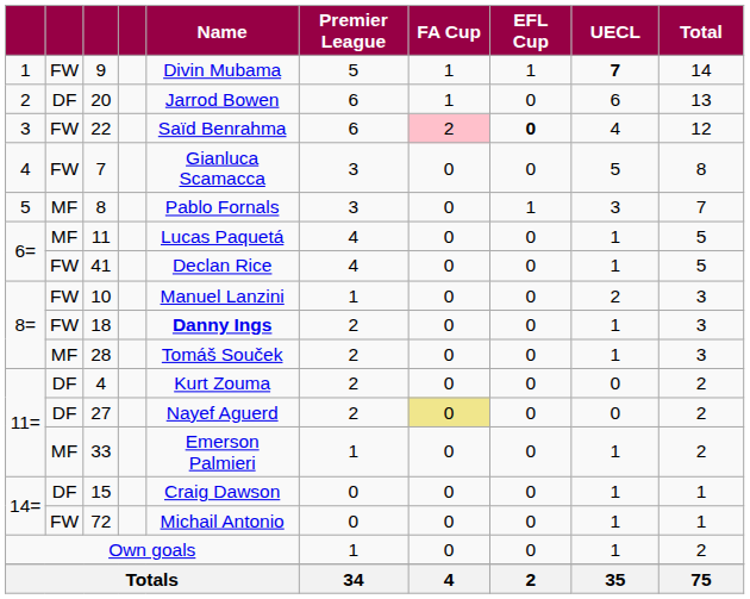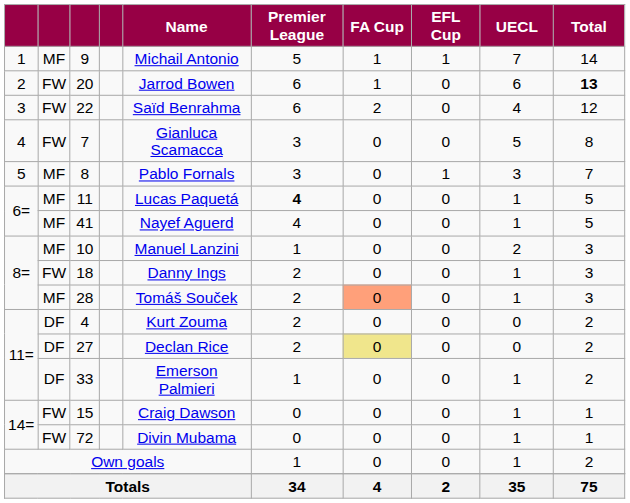 <table class="wikitable sortable" style="font-size: 95%; text-align: center;">
 <tr>
 <th style="width:25px; background:#970045; color:white;"></th>
 <th style="width:25px; background:#970045; color:white;"></th>
 <th style="width:25px; background:#970045; color:white;"></th>
 <th style="width:25px; background:#970045; color:white;"></th>
 <th style="width:150px; background:#970045; color:white;">Name</th>
 <th style="width:100px; background:#970045; color:white;">Premier League</th>
 <th style="width:80px; background:#970045; color:white;">FA Cup</th>
 <th style="width:80px; background:#970045; color:white;">EFL Cup</th>
 <th style="width:80px; background:#970045; color:white;">UECL</th>
 <th style="width:80px; background:#970045; color:white;"><strong>Total</strong></th>
 </tr>
 <tr>
 <td>1</td>
-<td>FW</td>
+<td>MF</td>
 <td>9</td>
 <td></td>
-<td data-sort-value="Mubama, Divin"><a href='#'>Divin Mubama</a></td>
+<td data-sort-value="Antonio, Michail"><a href='#'>Michail Antonio</a></td>
 <td>5</td>
 <td>1</td>
 <td>1</td>
-<td><strong>7</strong></td>
+<td>7</td>
 <td>14</td>
 </tr>
 <tr>
 <td>2</td>
-<td>DF</td>
+<td>FW</td>
 <td>20</td>
 <td></td>
 <td data-sort-value="Bowen, Jarrod"><a href='#'>Jarrod Bowen</a></td>
 <td>6</td>
 <td>1</td>
 <td>0</td>
 <td>6</td>
-<td>13</td>
+<td><strong>13</strong></td>
 </tr>
 <tr>
 <td>3</td>
 <td>FW</td>
 <td>22</td>
 <td></td>
 <td data-sort-value="Benrahma, Saïd"><a href='#'>Saïd Benrahma</a></td>
 <td>6</td>
-<td style="background: pink;">2</td>
-<td><strong>0</strong></td>
+<td>2</td>
+<td>0</td>
 <td>4</td>
 <td>12</td>
 </tr>
 <tr>
 <td>4</td>
 <td>FW</td>
 <td>7</td>
 <td></td>
 <td data-sort-value="Scamacca, Gianluca"><a href='#'>Gianluca Scamacca</a></td>
 <td>3</td>
 <td>0</td>
 <td>0</td>
 <td>5</td>
 <td>8</td>
 </tr>
 <tr>
 <td>5</td>
 <td>MF</td>
 <td>8</td>
 <td></td>
 <td data-sort-value="Fornals, Pablo"><a href='#'>Pablo Fornals</a></td>
 <td>3</td>
 <td>0</td>
 <td>1</td>
 <td>3</td>
 <td>7</td>
 </tr>
 <tr>
 <td rowspan="2">6=</td>
 <td>MF</td>
 <td>11</td>
 <td></td>
 <td data-sort-value="Paquetá, Lucas"><a href='#'>Lucas Paquetá</a></td>
-<td>4</td>
+<td><strong>4</strong></td>
 <td>0</td>
 <td>0</td>
 <td>1</td>
 <td>5</td>
 </tr>
 <tr>
-<td>FW</td>
+<td>MF</td>
 <td>41</td>
 <td></td>
-<td data-sort-value="Rice, Declan"><a href='#'>Declan Rice</a></td>
+<td data-sort-value="Aguerd, Nayef"><a href='#'>Nayef Aguerd</a></td>
 <td>4</td>
 <td>0</td>
 <td>0</td>
 <td>1</td>
 <td>5</td>
 </tr>
 <tr>
 <td rowspan="3">8=</td>
-<td>FW</td>
+<td>MF</td>
 <td>10</td>
 <td></td>
 <td data-sort-value="Lanzini, Manuel"><a href='#'>Manuel Lanzini</a></td>
 <td>1</td>
 <td>0</td>
 <td>0</td>
 <td>2</td>
 <td>3</td>
 </tr>
 <tr>
 <td>FW</td>
 <td>18</td>
 <td></td>
-<td data-sort-value="Ings, Danny"><strong><a href='#'>Danny Ings</a></strong></td>
+<td data-sort-value="Ings, Danny"><a href='#'>Danny Ings</a></td>
 <td>2</td>
 <td>0</td>
 <td>0</td>
 <td>1</td>
 <td>3</td>
 </tr>
 <tr>
 <td>MF</td>
 <td>28</td>
 <td></td>
 <td data-sort-value="Souček, Tomáš"><a href='#'>Tomáš Souček</a></td>
 <td>2</td>
-<td>0</td>
+<td style="background: lightsalmon;">0</td>
 <td>0</td>
 <td>1</td>
 <td>3</td>
 </tr>
 <tr>
 <td rowspan="3">11=</td>
 <td>DF</td>
 <td>4</td>
 <td></td>
 <td data-sort-value="Zouma, Kurt"><a href='#'>Kurt Zouma</a></td>
 <td>2</td>
 <td>0</td>
 <td>0</td>
 <td>0</td>
 <td>2</td>
 </tr>
 <tr>
 <td>DF</td>
 <td>27</td>
 <td></td>
-<td data-sort-value="Aguerd, Nayef"><a href='#'>Nayef Aguerd</a></td>
+<td data-sort-value="Rice, Declan"><a href='#'>Declan Rice</a></td>
 <td>2</td>
 <td style="background: khaki;">0</td>
 <td>0</td>
 <td>0</td>
 <td>2</td>
 </tr>
 <tr>
-<td>MF</td>
+<td>DF</td>
 <td>33</td>
 <td></td>
 <td data-sort-value="Palmieri, Emerson"><a href='#'>Emerson Palmieri</a></td>
 <td>1</td>
 <td>0</td>
 <td>0</td>
 <td>1</td>
 <td>2</td>
 </tr>
 <tr>
 <td rowspan="2">14=</td>
-<td>DF</td>
+<td>FW</td>
 <td>15</td>
 <td></td>
 <td data-sort-value="Dawson, Craig"><a href='#'>Craig Dawson</a></td>
 <td>0</td>
 <td>0</td>
 <td>0</td>
 <td>1</td>
 <td>1</td>
 </tr>
 <tr>
 <td>FW</td>
 <td>72</td>
 <td></td>
-<td data-sort-value="Antonio, Michail"><a href='#'>Michail Antonio</a></td>
+<td data-sort-value="Mubama, Divin"><a href='#'>Divin Mubama</a></td>
 <td>0</td>
 <td>0</td>
 <td>0</td>
 <td>1</td>
 <td>1</td>
 </tr>
 <tr>
 <td colspan="5"><a href='#'>Own goals</a></td>
 <td>1</td>
 <td>0</td>
 <td>0</td>
 <td>1</td>
 <td>2</td>
 </tr>
 <tr class="sortbottom">
 </tr>
 <tr class="sortbottom">
 <th colspan=5><strong>Totals</strong></th>
 <th>34</th>
 <th>4</th>
 <th>2</th>
 <th>35</th>
 <th>75</th>
 </tr>
 </table>
